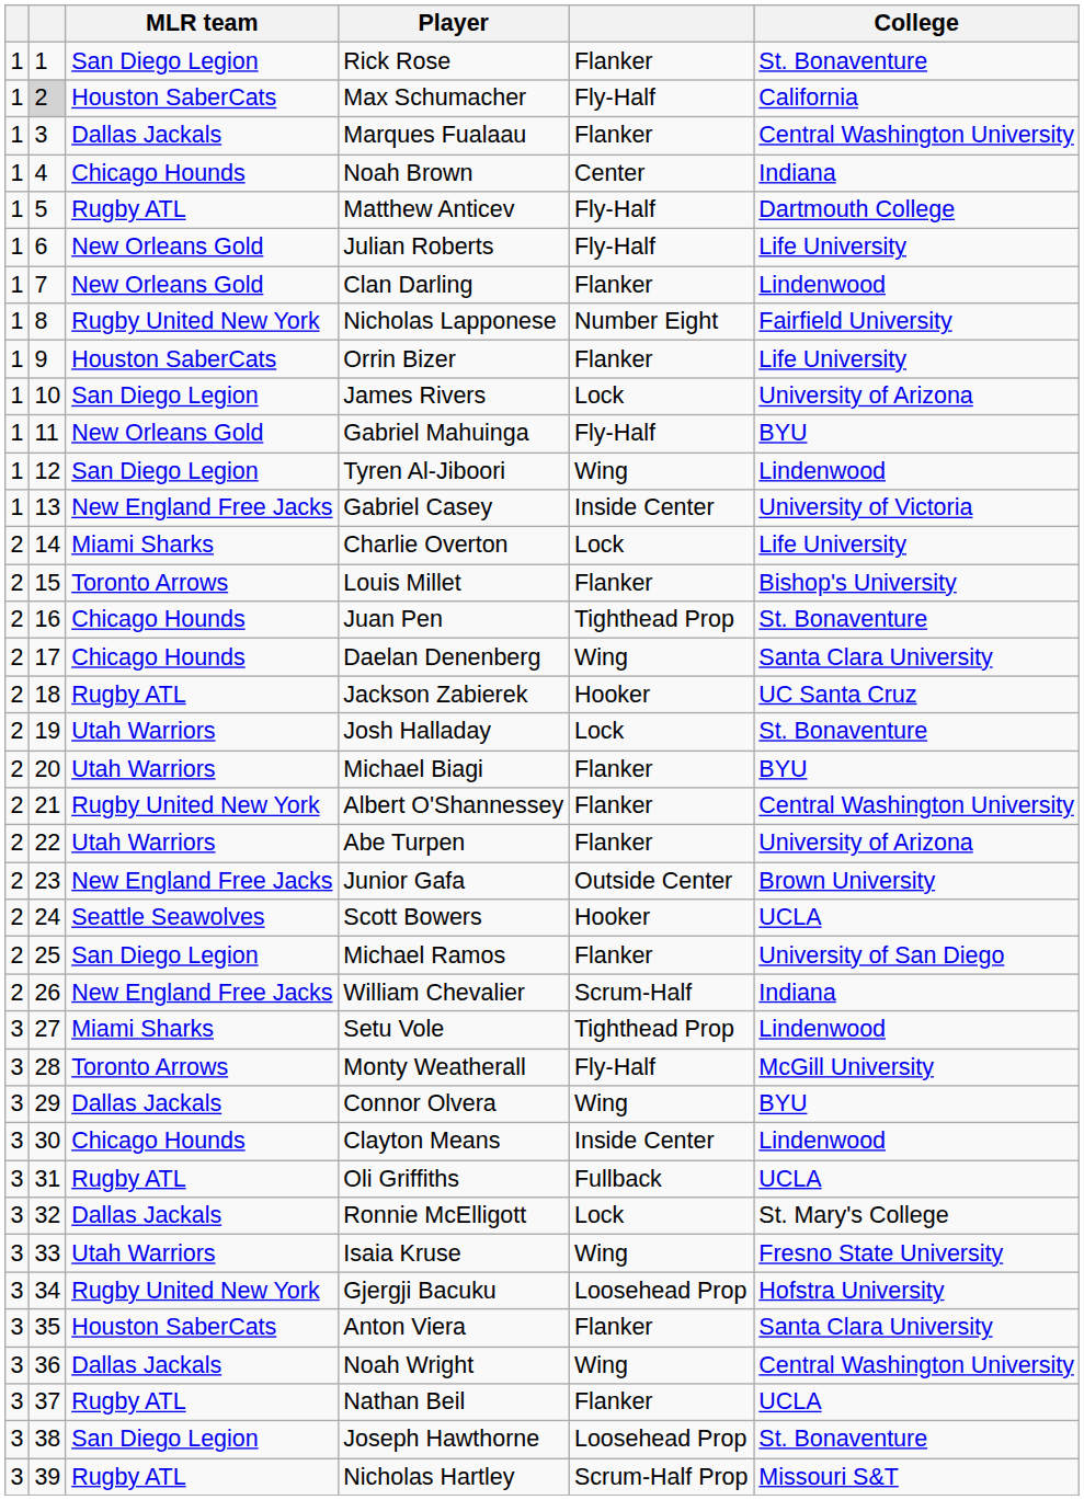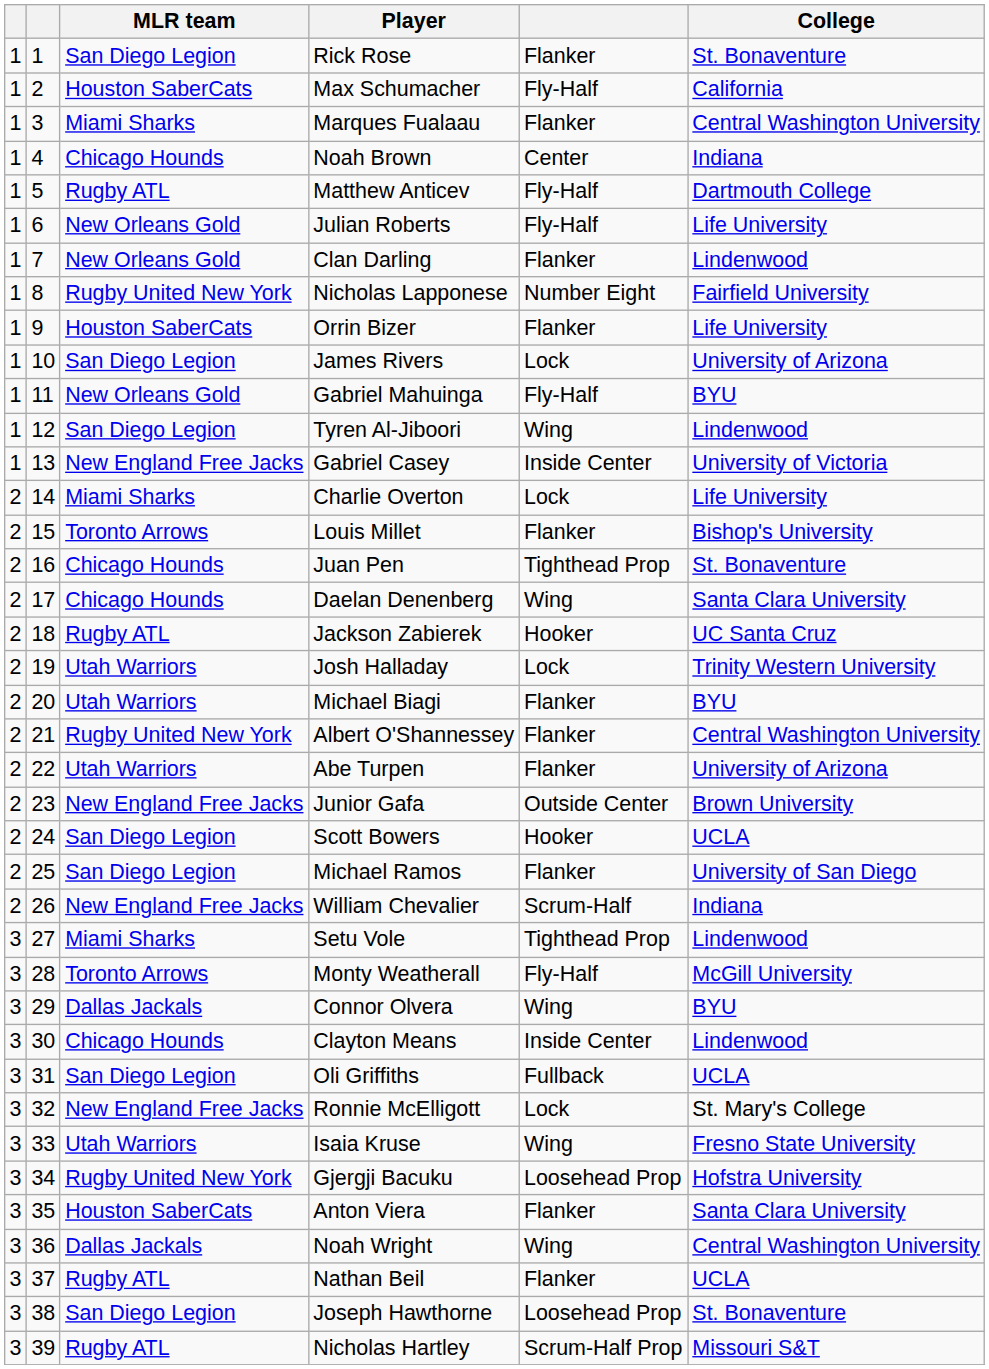 <table class="wikitable sortable">
 <tr>
 <th></th>
 <th></th>
 <th>MLR team</th>
 <th>Player</th>
 <th></th>
 <th>College</th>
 </tr>
 <tr>
 <td>1</td>
 <td>1</td>
 <td><a href='#'>San Diego Legion</a></td>
 <td>Rick Rose</td>
 <td>Flanker</td>
 <td><a href='#'>St. Bonaventure</a></td>
 </tr>
 <tr>
 <td>1</td>
-<td style="background: lightgrey;">2</td>
+<td>2</td>
 <td><a href='#'>Houston SaberCats</a></td>
 <td>Max Schumacher</td>
 <td>Fly-Half</td>
 <td><a href='#'>California</a></td>
 </tr>
 <tr>
 <td>1</td>
 <td>3</td>
-<td><a href='#'>Dallas Jackals</a></td>
+<td><a href='#'>Miami Sharks</a></td>
 <td>Marques Fualaau</td>
 <td>Flanker</td>
 <td><a href='#'>Central Washington University</a></td>
 </tr>
 <tr>
 <td>1</td>
 <td>4</td>
 <td><a href='#'>Chicago Hounds</a></td>
 <td>Noah Brown</td>
 <td>Center</td>
 <td><a href='#'>Indiana</a></td>
 </tr>
 <tr>
 <td>1</td>
 <td>5</td>
 <td><a href='#'>Rugby ATL</a></td>
 <td>Matthew Anticev</td>
 <td>Fly-Half</td>
 <td><a href='#'>Dartmouth College</a></td>
 </tr>
 <tr>
 <td>1</td>
 <td>6</td>
 <td><a href='#'>New Orleans Gold</a></td>
 <td>Julian Roberts</td>
 <td>Fly-Half</td>
 <td><a href='#'>Life University</a></td>
 </tr>
 <tr>
 <td>1</td>
 <td>7</td>
 <td><a href='#'>New Orleans Gold</a></td>
 <td>Clan Darling</td>
 <td>Flanker</td>
 <td><a href='#'>Lindenwood</a></td>
 </tr>
 <tr>
 <td>1</td>
 <td>8</td>
 <td><a href='#'>Rugby United New York</a></td>
 <td>Nicholas Lapponese</td>
 <td>Number Eight</td>
 <td><a href='#'>Fairfield University</a></td>
 </tr>
 <tr>
 <td>1</td>
 <td>9</td>
 <td><a href='#'>Houston SaberCats</a></td>
 <td>Orrin Bizer</td>
 <td>Flanker</td>
 <td><a href='#'>Life University</a></td>
 </tr>
 <tr>
 <td>1</td>
 <td>10</td>
 <td><a href='#'>San Diego Legion</a></td>
 <td>James Rivers</td>
 <td>Lock</td>
 <td><a href='#'>University of Arizona</a></td>
 </tr>
 <tr>
 <td>1</td>
 <td>11</td>
 <td><a href='#'>New Orleans Gold</a></td>
 <td>Gabriel Mahuinga</td>
 <td>Fly-Half</td>
 <td><a href='#'>BYU</a></td>
 </tr>
 <tr>
 <td>1</td>
 <td>12</td>
 <td><a href='#'>San Diego Legion</a></td>
 <td>Tyren Al-Jiboori</td>
 <td>Wing</td>
 <td><a href='#'>Lindenwood</a></td>
 </tr>
 <tr>
 <td>1</td>
 <td>13</td>
 <td><a href='#'>New England Free Jacks</a></td>
 <td>Gabriel Casey</td>
 <td>Inside Center</td>
 <td><a href='#'>University of Victoria</a></td>
 </tr>
 <tr>
 <td>2</td>
 <td>14</td>
 <td><a href='#'>Miami Sharks</a></td>
 <td>Charlie Overton</td>
 <td>Lock</td>
 <td><a href='#'>Life University</a></td>
 </tr>
 <tr>
 <td>2</td>
 <td>15</td>
 <td><a href='#'>Toronto Arrows</a></td>
 <td>Louis Millet</td>
 <td>Flanker</td>
 <td><a href='#'>Bishop's University</a></td>
 </tr>
 <tr>
 <td>2</td>
 <td>16</td>
 <td><a href='#'>Chicago Hounds</a></td>
 <td>Juan Pen</td>
 <td>Tighthead Prop</td>
 <td><a href='#'>St. Bonaventure</a></td>
 </tr>
 <tr>
 <td>2</td>
 <td>17</td>
 <td><a href='#'>Chicago Hounds</a></td>
 <td>Daelan Denenberg</td>
 <td>Wing</td>
 <td><a href='#'>Santa Clara University</a></td>
 </tr>
 <tr>
 <td>2</td>
 <td>18</td>
 <td><a href='#'>Rugby ATL</a></td>
 <td>Jackson Zabierek</td>
 <td>Hooker</td>
 <td><a href='#'>UC Santa Cruz</a></td>
 </tr>
 <tr>
 <td>2</td>
 <td>19</td>
 <td><a href='#'>Utah Warriors</a></td>
 <td>Josh Halladay</td>
 <td>Lock</td>
-<td><a href='#'>St. Bonaventure</a></td>
+<td><a href='#'>Trinity Western University</a></td>
 </tr>
 <tr>
 <td>2</td>
 <td>20</td>
 <td><a href='#'>Utah Warriors</a></td>
 <td>Michael Biagi</td>
 <td>Flanker</td>
 <td><a href='#'>BYU</a></td>
 </tr>
 <tr>
 <td>2</td>
 <td>21</td>
 <td><a href='#'>Rugby United New York</a></td>
 <td>Albert O'Shannessey</td>
 <td>Flanker</td>
 <td><a href='#'>Central Washington University</a></td>
 </tr>
 <tr>
 <td>2</td>
 <td>22</td>
 <td><a href='#'>Utah Warriors</a></td>
 <td>Abe Turpen</td>
 <td>Flanker</td>
 <td><a href='#'>University of Arizona</a></td>
 </tr>
 <tr>
 <td>2</td>
 <td>23</td>
 <td><a href='#'>New England Free Jacks</a></td>
 <td>Junior Gafa</td>
 <td>Outside Center</td>
 <td><a href='#'>Brown University</a></td>
 </tr>
 <tr>
 <td>2</td>
 <td>24</td>
-<td><a href='#'>Seattle Seawolves</a></td>
+<td><a href='#'>San Diego Legion</a></td>
 <td>Scott Bowers</td>
 <td>Hooker</td>
 <td><a href='#'>UCLA</a></td>
 </tr>
 <tr>
 <td>2</td>
 <td>25</td>
 <td><a href='#'>San Diego Legion</a></td>
 <td>Michael Ramos</td>
 <td>Flanker</td>
 <td><a href='#'>University of San Diego</a></td>
 </tr>
 <tr>
 <td>2</td>
 <td>26</td>
 <td><a href='#'>New England Free Jacks</a></td>
 <td>William Chevalier</td>
 <td>Scrum-Half</td>
 <td><a href='#'>Indiana</a></td>
 </tr>
 <tr>
 <td>3</td>
 <td>27</td>
 <td><a href='#'>Miami Sharks</a></td>
 <td>Setu Vole</td>
 <td>Tighthead Prop</td>
 <td><a href='#'>Lindenwood</a></td>
 </tr>
 <tr>
 <td>3</td>
 <td>28</td>
 <td><a href='#'>Toronto Arrows</a></td>
 <td>Monty Weatherall</td>
 <td>Fly-Half</td>
 <td><a href='#'>McGill University</a></td>
 </tr>
 <tr>
 <td>3</td>
 <td>29</td>
 <td><a href='#'>Dallas Jackals</a></td>
 <td>Connor Olvera</td>
 <td>Wing</td>
 <td><a href='#'>BYU</a></td>
 </tr>
 <tr>
 <td>3</td>
 <td>30</td>
 <td><a href='#'>Chicago Hounds</a></td>
 <td>Clayton Means</td>
 <td>Inside Center</td>
 <td><a href='#'>Lindenwood</a></td>
 </tr>
 <tr>
 <td>3</td>
 <td>31</td>
-<td><a href='#'>Rugby ATL</a></td>
+<td><a href='#'>San Diego Legion</a></td>
 <td>Oli Griffiths</td>
 <td>Fullback</td>
 <td><a href='#'>UCLA</a></td>
 </tr>
 <tr>
 <td>3</td>
 <td>32</td>
-<td><a href='#'>Dallas Jackals</a></td>
+<td><a href='#'>New England Free Jacks</a></td>
 <td>Ronnie McElligott</td>
 <td>Lock</td>
 <td>St. Mary's College</td>
 </tr>
 <tr>
 <td>3</td>
 <td>33</td>
 <td><a href='#'>Utah Warriors</a></td>
 <td>Isaia Kruse</td>
 <td>Wing</td>
 <td><a href='#'>Fresno State University</a></td>
 </tr>
 <tr>
 <td>3</td>
 <td>34</td>
 <td><a href='#'>Rugby United New York</a></td>
 <td>Gjergji Bacuku</td>
 <td>Loosehead Prop</td>
 <td><a href='#'>Hofstra University</a></td>
 </tr>
 <tr>
 <td>3</td>
 <td>35</td>
 <td><a href='#'>Houston SaberCats</a></td>
 <td>Anton Viera</td>
 <td>Flanker</td>
 <td><a href='#'>Santa Clara University</a></td>
 </tr>
 <tr>
 <td>3</td>
 <td>36</td>
 <td><a href='#'>Dallas Jackals</a></td>
 <td>Noah Wright</td>
 <td>Wing</td>
 <td><a href='#'>Central Washington University</a></td>
 </tr>
 <tr>
 <td>3</td>
 <td>37</td>
 <td><a href='#'>Rugby ATL</a></td>
 <td>Nathan Beil</td>
 <td>Flanker</td>
 <td><a href='#'>UCLA</a></td>
 </tr>
 <tr>
 <td>3</td>
 <td>38</td>
 <td><a href='#'>San Diego Legion</a></td>
 <td>Joseph Hawthorne</td>
 <td>Loosehead Prop</td>
 <td><a href='#'>St. Bonaventure</a></td>
 </tr>
 <tr>
 <td>3</td>
 <td>39</td>
 <td><a href='#'>Rugby ATL</a></td>
 <td>Nicholas Hartley</td>
 <td>Scrum-Half Prop</td>
 <td><a href='#'>Missouri S&T</a></td>
 </tr>
 </table>
